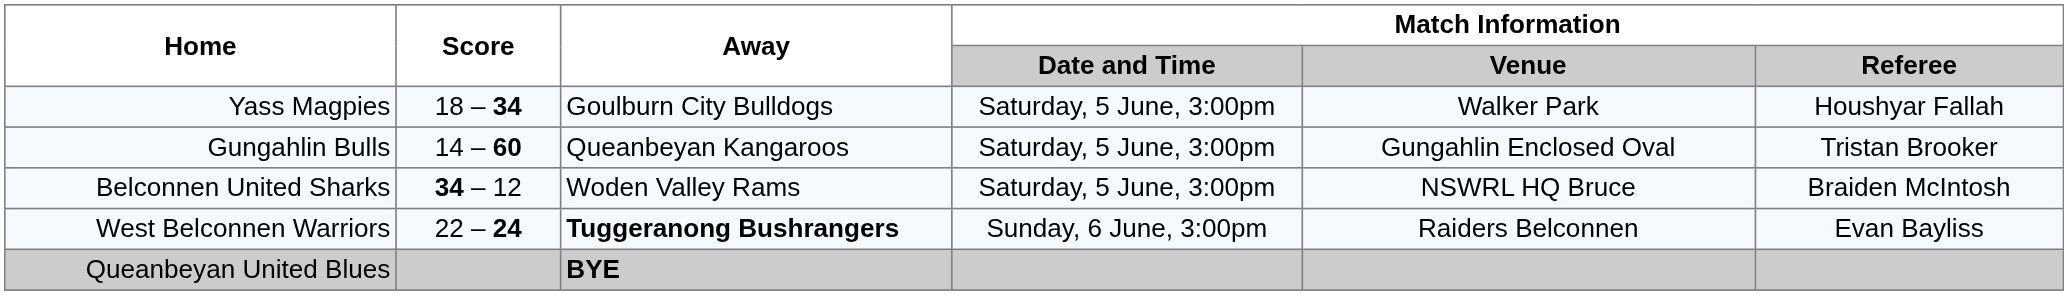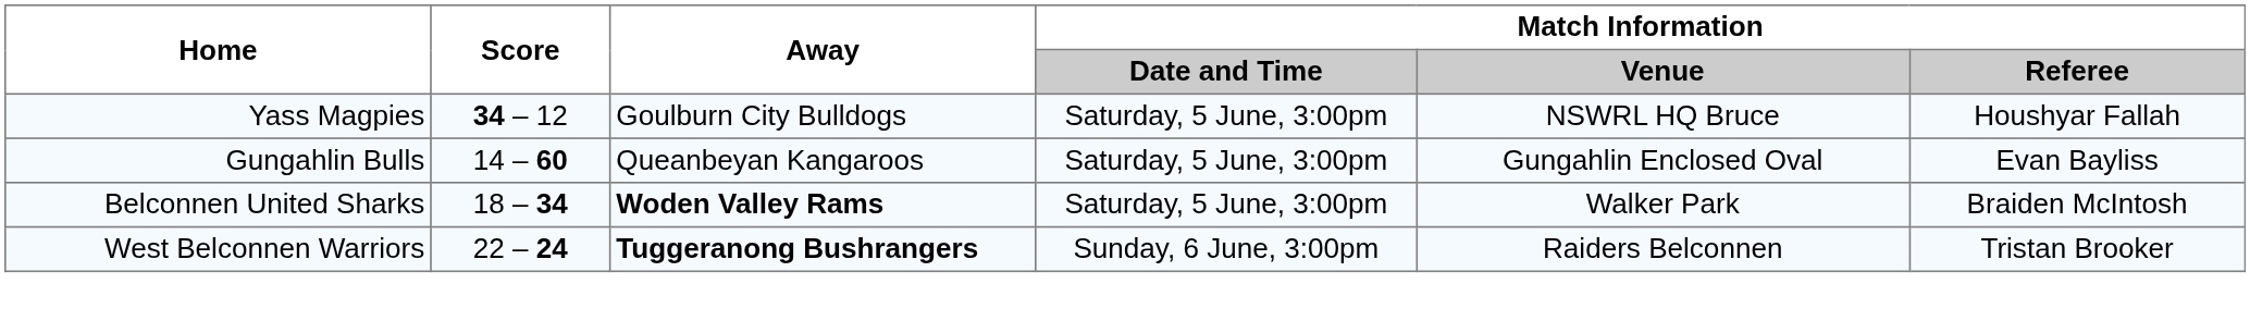 <table width="100%" cellspacing="0" cellpadding="3" border="1" style="border-collapse:collapse;  text-align:center;">
 <tr>
 <th rowspan="2" width="19%">Home</th>
 <th rowspan="2" width="8%">Score</th>
 <th rowspan="2" width="19%">Away</th>
 <th colspan="3">Match Information</th>
 </tr>
 <tr bgcolor="#CCCCCC">
 <th width="17%">Date and Time</th>
 <th width="22%">Venue</th>
 <th width="50%">Referee</th>
 </tr>
 <tr style="text-align:center; background:#f5faff;">
 <td align="right">Yass Magpies </td>
-<td>18 – <strong>34</strong></td>
+<td><strong>34</strong> – 12</td>
 <td align="left"> Goulburn City Bulldogs</td>
 <td>Saturday, 5 June, 3:00pm</td>
-<td>Walker Park</td>
+<td>NSWRL HQ Bruce</td>
 <td>Houshyar Fallah</td>
 </tr>
 <tr style="text-align:center; background:#f5faff;">
 <td align="right">Gungahlin Bulls </td>
 <td>14 – <strong>60</strong></td>
 <td align="left"> Queanbeyan Kangaroos</td>
 <td>Saturday, 5 June, 3:00pm</td>
 <td>Gungahlin Enclosed Oval</td>
-<td>Tristan Brooker</td>
+<td>Evan Bayliss</td>
 </tr>
 <tr style="text-align:center; background:#f5faff;">
 <td align="right">Belconnen United Sharks </td>
-<td><strong>34</strong> – 12</td>
-<td align="left"> Woden Valley Rams</td>
+<td>18 – <strong>34</strong></td>
+<td align="left"><strong> Woden Valley Rams</strong></td>
 <td>Saturday, 5 June, 3:00pm</td>
-<td>NSWRL HQ Bruce</td>
+<td>Walker Park</td>
 <td>Braiden McIntosh</td>
 </tr>
 <tr style="text-align:center; background:#f5faff;">
 <td align="right">West Belconnen Warriors </td>
 <td>22 – <strong>24</strong></td>
 <td align="left"><strong> Tuggeranong Bushrangers</strong></td>
 <td>Sunday, 6 June, 3:00pm</td>
 <td>Raiders Belconnen</td>
-<td>Evan Bayliss</td>
-</tr>
-<tr style="text-align:center; background:#CCCCCC;">
-<td align="right">Queanbeyan United Blues </td>
-<td></td>
-<td align="left"><strong>BYE</strong></td>
-<td></td>
-<td></td>
-<td></td>
+<td>Tristan Brooker</td>
 </tr>
 </table>
